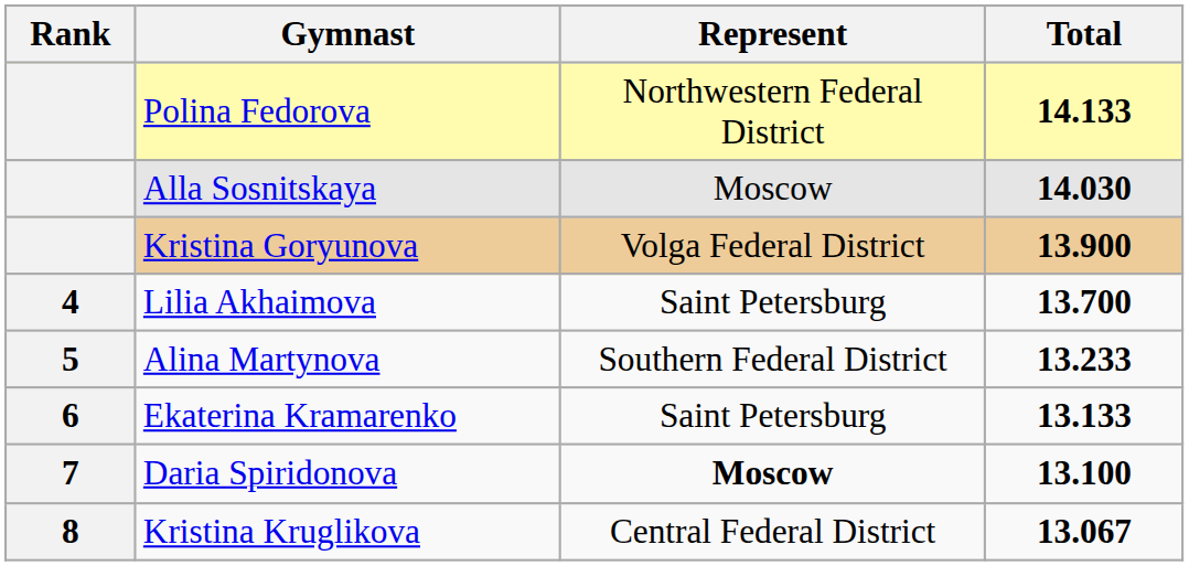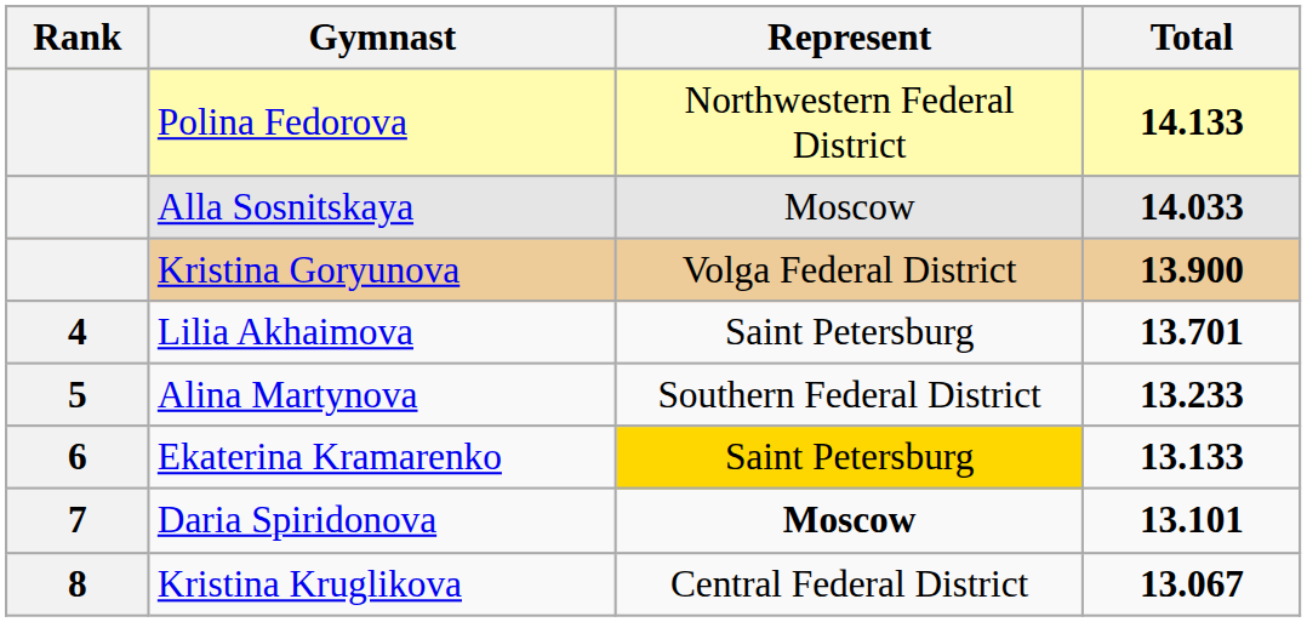 <table class="wikitable sortable" style="text-align:center; font-size:95%">
 <tr>
 <th scope="col" style="width:50px;">Rank</th>
 <th scope="col" style="width:180px;">Gymnast</th>
 <th scope="col" style="width:180px;">Represent</th>
 <th scope="col" style="width:80px;">Total</th>
 </tr>
 <tr style="background:#fffcaf;">
 <th scope=row style="text-align:center"></th>
 <td style="text-align:left;"><a href='#'>Polina Fedorova</a></td>
 <td>Northwestern Federal District</td>
 <td><strong>14.133</strong></td>
 </tr>
 <tr style="background:#e5e5e5;">
 <th scope=row style="text-align:center"></th>
 <td style="text-align:left;"><a href='#'>Alla Sosnitskaya</a></td>
 <td>Moscow</td>
-<td><strong>14.030</strong></td>
+<td><strong>14.033</strong></td>
 </tr>
 <tr style="background:#ec9;">
 <th scope=row style="text-align:center"></th>
 <td style="text-align:left;"><a href='#'>Kristina Goryunova</a></td>
 <td>Volga Federal District</td>
 <td><strong>13.900</strong></td>
 </tr>
 <tr>
 <th scope=row style="text-align:center">4</th>
 <td style="text-align:left;"><a href='#'>Lilia Akhaimova</a></td>
 <td>Saint Petersburg</td>
-<td><strong>13.700</strong></td>
+<td><strong>13.701</strong></td>
 </tr>
 <tr>
 <th scope=row style="text-align:center">5</th>
 <td style="text-align:left;"><a href='#'>Alina Martynova</a></td>
 <td>Southern Federal District</td>
 <td><strong>13.233</strong></td>
 </tr>
 <tr>
 <th scope=row style="text-align:center">6</th>
 <td style="text-align:left;"><a href='#'>Ekaterina Kramarenko</a></td>
-<td>Saint Petersburg</td>
+<td style="background: gold;">Saint Petersburg</td>
 <td><strong>13.133</strong></td>
 </tr>
 <tr>
 <th scope=row style="text-align:center">7</th>
 <td style="text-align:left;"><a href='#'>Daria Spiridonova</a></td>
 <td><strong>Moscow</strong></td>
-<td><strong>13.100</strong></td>
+<td><strong>13.101</strong></td>
 </tr>
 <tr>
 <th scope=row style="text-align:center">8</th>
 <td style="text-align:left;"><a href='#'>Kristina Kruglikova</a></td>
 <td>Central Federal District</td>
 <td><strong>13.067</strong></td>
 </tr>
 </table>
